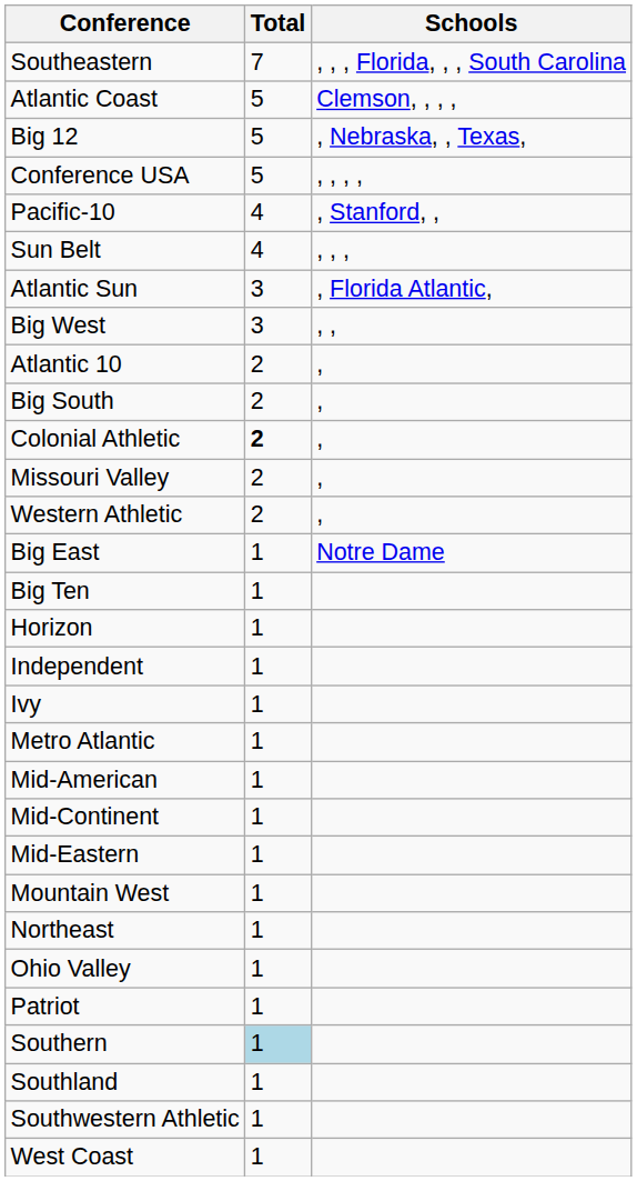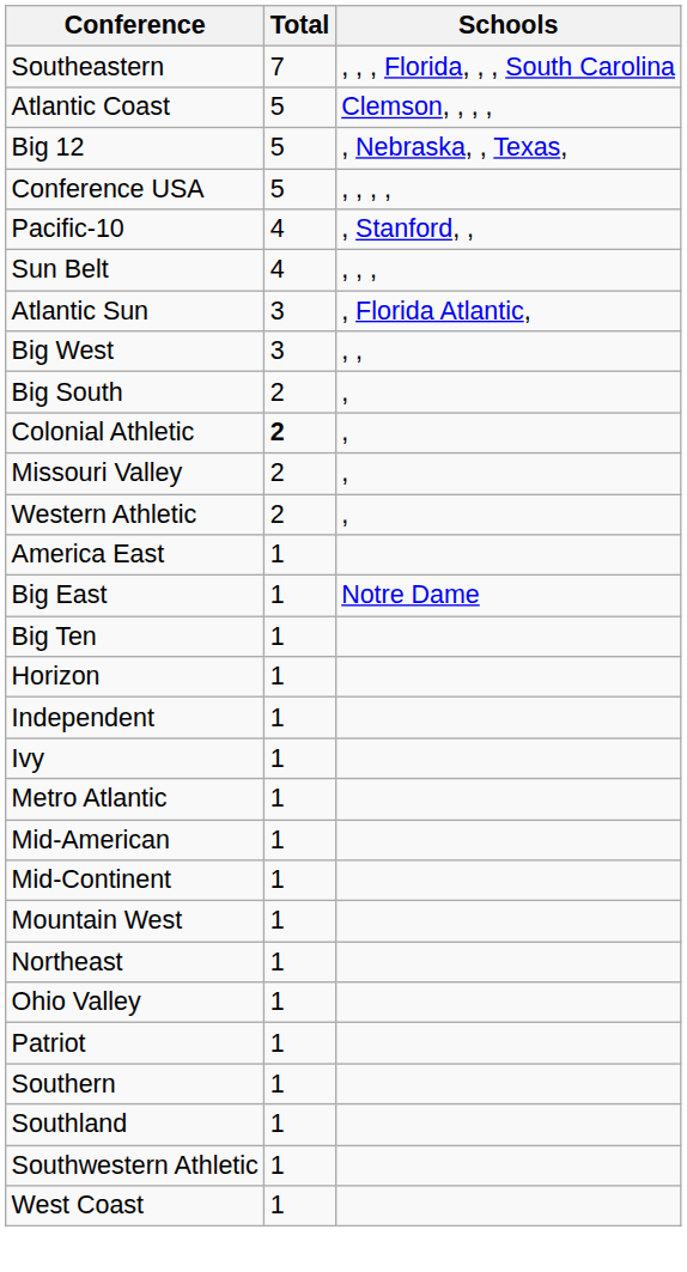 <table class="wikitable sortable">
 <tr>
 <th>Conference</th>
 <th>Total</th>
 <th>Schools</th>
 </tr>
 <tr>
 <td>Southeastern</td>
 <td>7</td>
 <td>, , , <a href='#'>Florida</a>, , , <a href='#'>South Carolina</a></td>
 </tr>
 <tr>
 <td>Atlantic Coast</td>
 <td>5</td>
 <td><a href='#'>Clemson</a>, , , , </td>
 </tr>
 <tr>
 <td>Big 12</td>
 <td>5</td>
 <td>, <a href='#'>Nebraska</a>, , <a href='#'>Texas</a>, </td>
 </tr>
 <tr>
 <td>Conference USA</td>
 <td>5</td>
 <td>, , , , </td>
 </tr>
 <tr>
 <td>Pacific-10</td>
 <td>4</td>
 <td>, <a href='#'>Stanford</a>, , </td>
 </tr>
 <tr>
 <td>Sun Belt</td>
 <td>4</td>
 <td>, , , </td>
 </tr>
 <tr>
 <td>Atlantic Sun</td>
 <td>3</td>
 <td>, <a href='#'>Florida Atlantic</a>, </td>
 </tr>
 <tr>
 <td>Big West</td>
 <td>3</td>
 <td>, , </td>
 </tr>
 <tr>
-<td>Atlantic 10</td>
-<td>2</td>
-<td>, </td>
-</tr>
-<tr>
 <td>Big South</td>
 <td>2</td>
 <td>, </td>
 </tr>
 <tr>
 <td>Colonial Athletic</td>
 <td><strong>2</strong></td>
 <td>, </td>
 </tr>
 <tr>
 <td>Missouri Valley</td>
 <td>2</td>
 <td>, </td>
 </tr>
 <tr>
 <td>Western Athletic</td>
 <td>2</td>
 <td>, </td>
+</tr>
+<tr>
+<td>America East</td>
+<td>1</td>
+<td></td>
 </tr>
 <tr>
 <td>Big East</td>
 <td>1</td>
 <td><a href='#'>Notre Dame</a></td>
 </tr>
 <tr>
 <td>Big Ten</td>
 <td>1</td>
 <td></td>
 </tr>
 <tr>
 <td>Horizon</td>
 <td>1</td>
 <td></td>
 </tr>
 <tr>
 <td>Independent</td>
 <td>1</td>
 <td></td>
 </tr>
 <tr>
 <td>Ivy</td>
 <td>1</td>
 <td></td>
 </tr>
 <tr>
 <td>Metro Atlantic</td>
 <td>1</td>
 <td></td>
 </tr>
 <tr>
 <td>Mid-American</td>
 <td>1</td>
 <td></td>
 </tr>
 <tr>
 <td>Mid-Continent</td>
 <td>1</td>
 <td></td>
 </tr>
 <tr>
-<td>Mid-Eastern</td>
-<td>1</td>
-<td></td>
-</tr>
-<tr>
 <td>Mountain West</td>
 <td>1</td>
 <td></td>
 </tr>
 <tr>
 <td>Northeast</td>
 <td>1</td>
 <td></td>
 </tr>
 <tr>
 <td>Ohio Valley</td>
 <td>1</td>
 <td></td>
 </tr>
 <tr>
 <td>Patriot</td>
 <td>1</td>
 <td></td>
 </tr>
 <tr>
 <td>Southern</td>
-<td style="background: lightblue;">1</td>
+<td>1</td>
 <td></td>
 </tr>
 <tr>
 <td>Southland</td>
 <td>1</td>
 <td></td>
 </tr>
 <tr>
 <td>Southwestern Athletic</td>
 <td>1</td>
 <td></td>
 </tr>
 <tr>
 <td>West Coast</td>
 <td>1</td>
 <td></td>
 </tr>
 </table>
